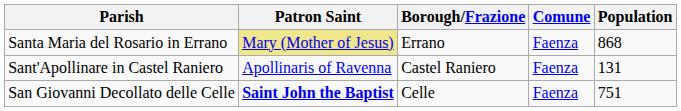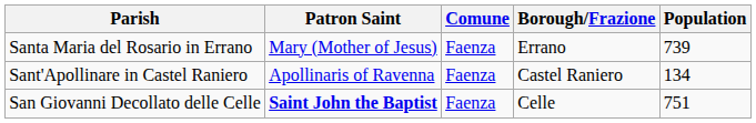 <table class="wikitable">
 <tr>
 <th>Parish</th>
 <th>Patron Saint</th>
+<th><a href='#'>Comune</a></th>
 <th>Borough/<a href='#'>Frazione</a></th>
-<th><a href='#'>Comune</a></th>
 <th>Population</th>
 </tr>
 <tr>
 <td>Santa Maria del Rosario in Errano</td>
-<td style="background: khaki;"><a href='#'>Mary (Mother of Jesus)</a></td>
+<td><a href='#'>Mary (Mother of Jesus)</a></td>
+<td><a href='#'>Faenza</a></td>
 <td>Errano</td>
-<td><a href='#'>Faenza</a></td>
-<td>868</td>
+<td>739</td>
 </tr>
 <tr>
 <td>Sant'Apollinare in Castel Raniero</td>
 <td><a href='#'>Apollinaris of Ravenna</a></td>
+<td><a href='#'>Faenza</a></td>
 <td>Castel Raniero</td>
-<td><a href='#'>Faenza</a></td>
-<td>131</td>
+<td>134</td>
 </tr>
 <tr>
 <td>San Giovanni Decollato delle Celle</td>
 <td><strong><a href='#'>Saint John the Baptist</a></strong></td>
+<td><a href='#'>Faenza</a></td>
 <td>Celle</td>
-<td><a href='#'>Faenza</a></td>
 <td>751</td>
 </tr>
 </table>
